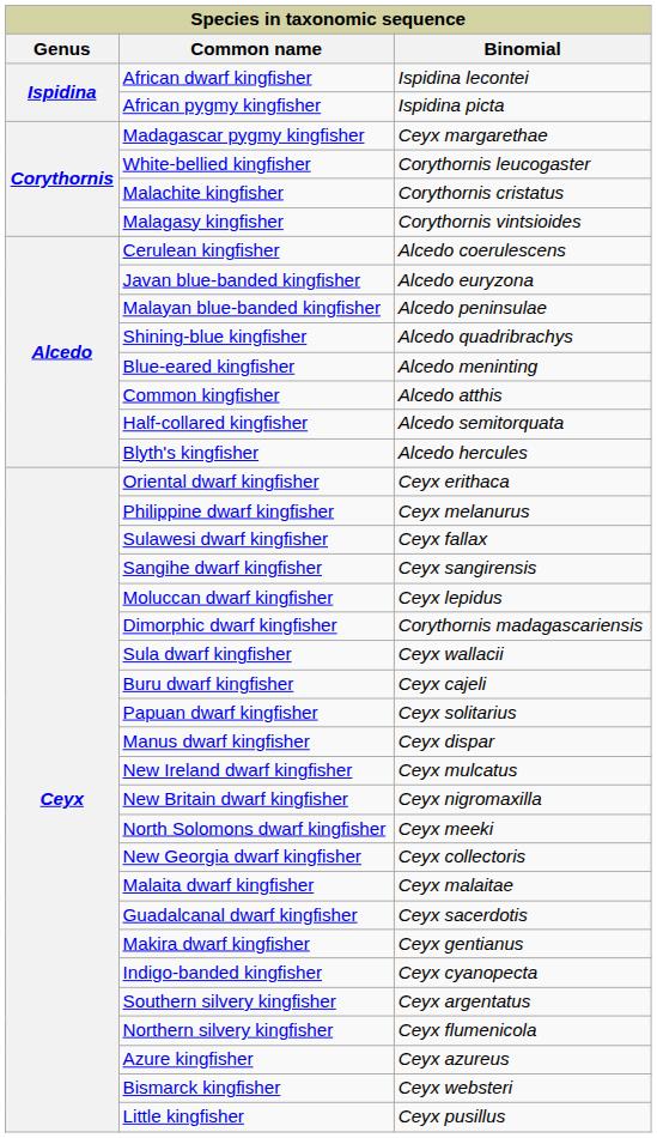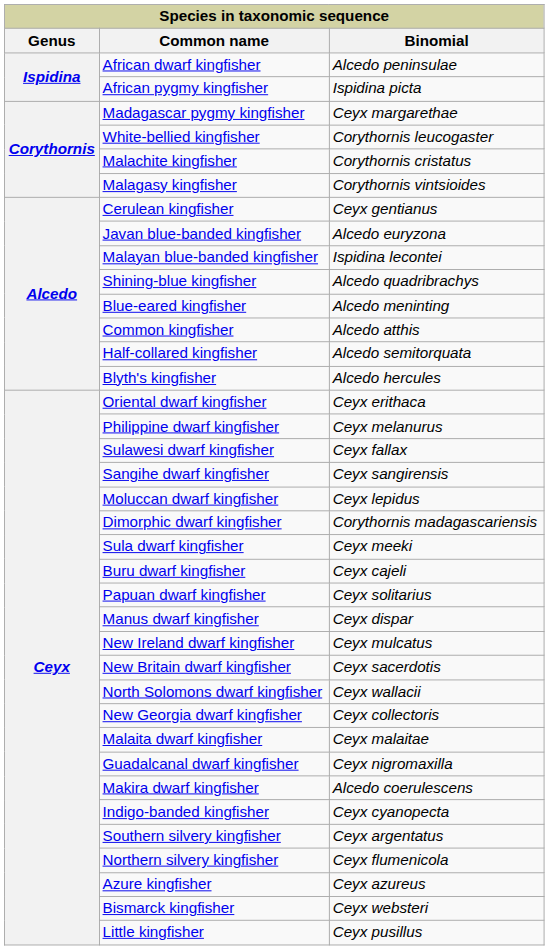 <table width = 45% class="wikitable">
 <tr>
 <td colspan="45%" align="center" style="background-color: #D3D3A4;"><strong> Species in taxonomic sequence</strong></td>
 </tr>
 <tr>
 <th>Genus</th>
 <th>Common name</th>
 <th>Binomial</th>
 </tr>
 <tr>
 <th rowspan="2"><em><a href='#'>Ispidina</a></em> <br></th>
 <td><a href='#'>African dwarf kingfisher</a></td>
-<td><em>Ispidina lecontei</em></td>
+<td><em>Alcedo peninsulae</em></td>
 </tr>
 <tr>
 <td><a href='#'>African pygmy kingfisher</a></td>
 <td><em>Ispidina picta</em></td>
 </tr>
 <tr>
 <th rowspan="4"><em><a href='#'>Corythornis</a></em> <br></th>
 <td><a href='#'>Madagascar pygmy kingfisher</a></td>
 <td><em>Ceyx margarethae</em></td>
 </tr>
 <tr>
 <td><a href='#'>White-bellied kingfisher</a></td>
 <td><em>Corythornis leucogaster</em></td>
 </tr>
 <tr>
 <td><a href='#'>Malachite kingfisher</a></td>
 <td><em>Corythornis cristatus</em></td>
 </tr>
 <tr>
 <td><a href='#'>Malagasy kingfisher</a></td>
 <td><em>Corythornis vintsioides</em></td>
 </tr>
 <tr>
 <th rowspan="8"><em><a href='#'>Alcedo</a></em> <br></th>
 <td><a href='#'>Cerulean kingfisher</a></td>
-<td><em>Alcedo coerulescens</em></td>
+<td><em>Ceyx gentianus</em></td>
 </tr>
 <tr>
 <td><a href='#'>Javan blue-banded kingfisher</a></td>
 <td><em>Alcedo euryzona</em></td>
 </tr>
 <tr>
 <td><a href='#'>Malayan blue-banded kingfisher</a></td>
-<td><em>Alcedo peninsulae</em></td>
+<td><em>Ispidina lecontei</em></td>
 </tr>
 <tr>
 <td><a href='#'>Shining-blue kingfisher</a></td>
 <td><em>Alcedo quadribrachys</em></td>
 </tr>
 <tr>
 <td><a href='#'>Blue-eared kingfisher</a></td>
 <td><em>Alcedo meninting</em></td>
 </tr>
 <tr>
 <td><a href='#'>Common kingfisher</a></td>
 <td><em>Alcedo atthis</em></td>
 </tr>
 <tr>
 <td><a href='#'>Half-collared kingfisher</a></td>
 <td><em>Alcedo semitorquata</em></td>
 </tr>
 <tr>
 <td><a href='#'>Blyth's kingfisher</a></td>
 <td><em>Alcedo hercules</em></td>
 </tr>
 <tr>
 <th rowspan="25"><em><a href='#'>Ceyx</a></em>  <br></th>
 <td><a href='#'>Oriental dwarf kingfisher</a></td>
 <td><em>Ceyx erithaca</em></td>
 </tr>
 <tr>
 <td><a href='#'>Philippine dwarf kingfisher</a></td>
 <td><em>Ceyx melanurus</em></td>
 </tr>
 <tr>
 <td><a href='#'>Sulawesi dwarf kingfisher</a></td>
 <td><em>Ceyx fallax</em></td>
 </tr>
 <tr>
 <td><a href='#'>Sangihe dwarf kingfisher</a></td>
 <td><em>Ceyx sangirensis</em></td>
 </tr>
 <tr>
 <td><a href='#'>Moluccan dwarf kingfisher</a></td>
 <td><em>Ceyx lepidus</em></td>
 </tr>
 <tr>
 <td><a href='#'>Dimorphic dwarf kingfisher</a></td>
 <td><em>Corythornis madagascariensis</em></td>
 </tr>
 <tr>
 <td><a href='#'>Sula dwarf kingfisher</a></td>
-<td><em>Ceyx wallacii</em></td>
+<td><em>Ceyx meeki</em></td>
 </tr>
 <tr>
 <td><a href='#'>Buru dwarf kingfisher</a></td>
 <td><em>Ceyx cajeli</em></td>
 </tr>
 <tr>
 <td><a href='#'>Papuan dwarf kingfisher</a></td>
 <td><em>Ceyx solitarius</em></td>
 </tr>
 <tr>
 <td><a href='#'>Manus dwarf kingfisher</a></td>
 <td><em>Ceyx dispar</em></td>
 </tr>
 <tr>
 <td><a href='#'>New Ireland dwarf kingfisher</a></td>
 <td><em>Ceyx mulcatus</em></td>
 </tr>
 <tr>
 <td><a href='#'>New Britain dwarf kingfisher</a></td>
-<td><em>Ceyx nigromaxilla</em></td>
+<td><em>Ceyx sacerdotis</em></td>
 </tr>
 <tr>
 <td><a href='#'>North Solomons dwarf kingfisher</a></td>
-<td><em>Ceyx meeki</em></td>
+<td><em>Ceyx wallacii</em></td>
 </tr>
 <tr>
 <td><a href='#'>New Georgia dwarf kingfisher</a></td>
 <td><em>Ceyx collectoris</em></td>
 </tr>
 <tr>
 <td><a href='#'>Malaita dwarf kingfisher</a></td>
 <td><em>Ceyx malaitae</em></td>
 </tr>
 <tr>
 <td><a href='#'>Guadalcanal dwarf kingfisher</a></td>
-<td><em>Ceyx sacerdotis</em></td>
+<td><em>Ceyx nigromaxilla</em></td>
 </tr>
 <tr>
 <td><a href='#'>Makira dwarf kingfisher</a></td>
-<td><em>Ceyx gentianus</em></td>
+<td><em>Alcedo coerulescens</em></td>
 </tr>
 <tr>
 <td><a href='#'>Indigo-banded kingfisher</a></td>
 <td><em>Ceyx cyanopecta</em></td>
 </tr>
 <tr>
 <td><a href='#'>Southern silvery kingfisher</a></td>
 <td><em>Ceyx argentatus</em></td>
 </tr>
 <tr>
 <td><a href='#'>Northern silvery kingfisher</a></td>
 <td><em>Ceyx flumenicola</em></td>
 </tr>
 <tr>
 <td><a href='#'>Azure kingfisher</a></td>
 <td><em>Ceyx azureus</em></td>
 </tr>
 <tr>
 <td><a href='#'>Bismarck kingfisher</a></td>
 <td><em>Ceyx websteri</em></td>
 </tr>
 <tr>
 <td><a href='#'>Little kingfisher</a></td>
 <td><em>Ceyx pusillus</em></td>
 </tr>
 </table>
